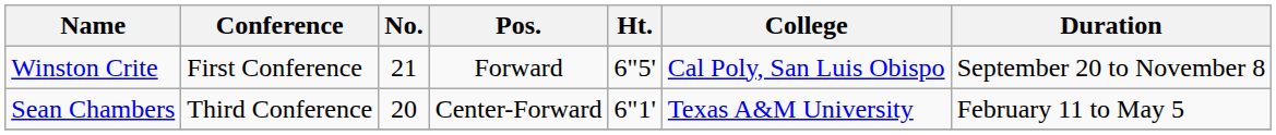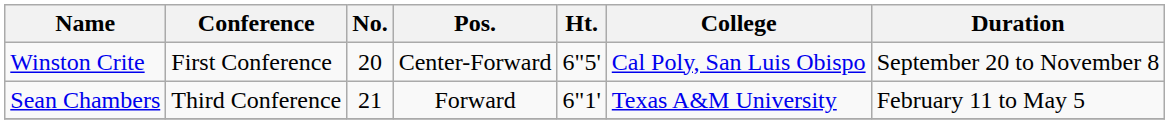 <table class="wikitable" border="1">
 <tr>
 <th>Name</th>
 <th>Conference</th>
 <th>No.</th>
 <th>Pos.</th>
 <th>Ht.</th>
 <th>College</th>
 <th>Duration</th>
 </tr>
 <tr>
 <td><a href='#'>Winston Crite</a></td>
 <td>First Conference</td>
-<td align=center>21</td>
-<td align=center>Forward</td>
+<td align=center>20</td>
+<td align=center>Center-Forward</td>
 <td align=center>6"5'</td>
 <td><a href='#'>Cal Poly, San Luis Obispo</a></td>
 <td>September 20 to November 8</td>
 </tr>
 <tr>
 <td><a href='#'>Sean Chambers</a></td>
 <td>Third Conference</td>
-<td align=center>20</td>
-<td align=center>Center-Forward</td>
+<td align=center>21</td>
+<td align=center>Forward</td>
 <td align=center>6"1'</td>
 <td><a href='#'>Texas A&M University</a></td>
 <td>February 11 to May 5</td>
 </tr>
 <tr>
 </tr>
 </table>
